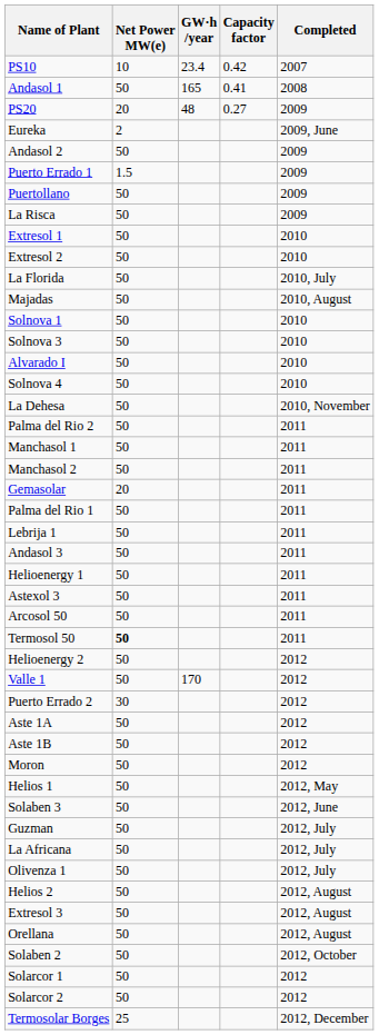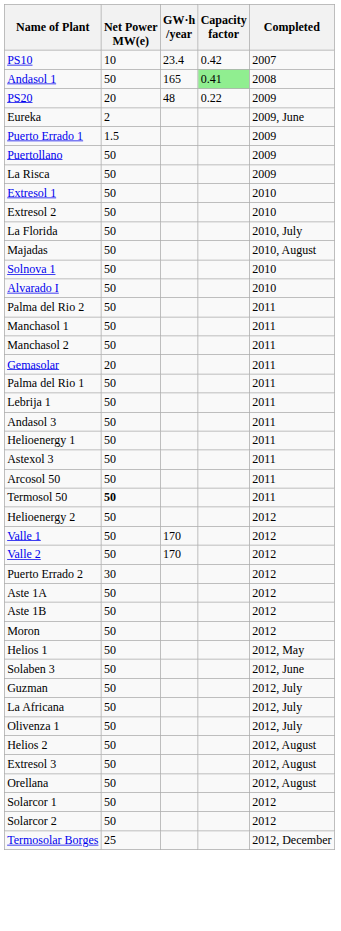 <table class="wikitable sortable collapsible autocollapse">
 <tr>
 <th>Name of Plant</th>
 <th><br>Net Power<br> MW(e)</th>
 <th>GW·h<br>/year</th>
 <th>Capacity<br>factor</th>
 <th>Completed</th>
 </tr>
 <tr>
 <td><a href='#'>PS10</a></td>
 <td>10</td>
 <td>23.4</td>
 <td>0.42</td>
 <td>2007</td>
 </tr>
 <tr>
 <td><a href='#'>Andasol 1</a></td>
 <td>50</td>
 <td>165</td>
-<td>0.41</td>
+<td style="background: lightgreen;">0.41</td>
 <td>2008</td>
 </tr>
 <tr>
 <td><a href='#'>PS20</a></td>
 <td>20</td>
 <td>48</td>
-<td>0.27</td>
+<td>0.22</td>
 <td>2009</td>
 </tr>
 <tr>
 <td>Eureka</td>
 <td>2</td>
 <td></td>
 <td></td>
 <td>2009, June</td>
-</tr>
-<tr>
-<td>Andasol 2</td>
-<td>50</td>
-<td></td>
-<td></td>
-<td>2009</td>
 </tr>
 <tr>
 <td><a href='#'>Puerto Errado 1</a></td>
 <td>1.5</td>
 <td></td>
 <td></td>
 <td>2009</td>
 </tr>
 <tr>
 <td><a href='#'>Puertollano</a></td>
 <td>50</td>
 <td></td>
 <td></td>
 <td>2009</td>
 </tr>
 <tr>
 <td>La Risca</td>
 <td>50</td>
 <td></td>
 <td></td>
 <td>2009</td>
 </tr>
 <tr>
 <td><a href='#'>Extresol 1</a></td>
 <td>50</td>
 <td></td>
 <td></td>
 <td>2010</td>
 </tr>
 <tr>
 <td>Extresol 2</td>
 <td>50</td>
 <td></td>
 <td></td>
 <td>2010</td>
 </tr>
 <tr>
 <td>La Florida</td>
 <td>50</td>
 <td></td>
 <td></td>
 <td>2010, July</td>
 </tr>
 <tr>
 <td>Majadas</td>
 <td>50</td>
 <td></td>
 <td></td>
 <td>2010, August</td>
 </tr>
 <tr>
 <td><a href='#'>Solnova 1</a></td>
 <td>50</td>
 <td></td>
 <td></td>
 <td>2010</td>
 </tr>
 <tr>
-<td>Solnova 3</td>
-<td>50</td>
-<td></td>
-<td></td>
-<td>2010</td>
-</tr>
-<tr>
 <td><a href='#'>Alvarado I</a></td>
 <td>50</td>
 <td></td>
 <td></td>
 <td>2010</td>
-</tr>
-<tr>
-<td>Solnova 4</td>
-<td>50</td>
-<td></td>
-<td></td>
-<td>2010</td>
-</tr>
-<tr>
-<td>La Dehesa</td>
-<td>50</td>
-<td></td>
-<td></td>
-<td>2010, November</td>
 </tr>
 <tr>
 <td>Palma del Rio 2</td>
 <td>50</td>
 <td></td>
 <td></td>
 <td>2011</td>
 </tr>
 <tr>
 <td>Manchasol 1</td>
 <td>50</td>
 <td></td>
 <td></td>
 <td>2011</td>
 </tr>
 <tr>
 <td>Manchasol 2</td>
 <td>50</td>
 <td></td>
 <td></td>
 <td>2011</td>
 </tr>
 <tr>
 <td><a href='#'>Gemasolar</a></td>
 <td>20</td>
 <td></td>
 <td></td>
 <td>2011</td>
 </tr>
 <tr>
 <td>Palma del Rio 1</td>
 <td>50</td>
 <td></td>
 <td></td>
 <td>2011</td>
 </tr>
 <tr>
 <td>Lebrija 1</td>
 <td>50</td>
 <td></td>
 <td></td>
 <td>2011</td>
 </tr>
 <tr>
 <td>Andasol 3</td>
 <td>50</td>
 <td></td>
 <td></td>
 <td>2011</td>
 </tr>
 <tr>
 <td>Helioenergy 1</td>
 <td>50</td>
 <td></td>
 <td></td>
 <td>2011</td>
 </tr>
 <tr>
 <td>Astexol 3</td>
 <td>50</td>
 <td></td>
 <td></td>
 <td>2011</td>
 </tr>
 <tr>
 <td>Arcosol 50</td>
 <td>50</td>
 <td></td>
 <td></td>
 <td>2011</td>
 </tr>
 <tr>
 <td>Termosol 50</td>
 <td><strong>50</strong></td>
 <td></td>
 <td></td>
 <td>2011</td>
 </tr>
 <tr>
 <td>Helioenergy 2</td>
 <td>50</td>
 <td></td>
 <td></td>
 <td>2012</td>
 </tr>
 <tr>
 <td><a href='#'>Valle 1</a></td>
 <td>50</td>
 <td>170</td>
 <td></td>
 <td>2012</td>
 </tr>
 <tr>
+<td><a href='#'>Valle 2</a></td>
+<td>50</td>
+<td>170</td>
+<td></td>
+<td>2012</td>
+</tr>
+<tr>
 <td>Puerto Errado 2</td>
 <td>30</td>
 <td></td>
 <td></td>
 <td>2012</td>
 </tr>
 <tr>
 <td>Aste 1A</td>
 <td>50</td>
 <td></td>
 <td></td>
 <td>2012</td>
 </tr>
 <tr>
 <td>Aste 1B</td>
 <td>50</td>
 <td></td>
 <td></td>
 <td>2012</td>
 </tr>
 <tr>
 <td>Moron</td>
 <td>50</td>
 <td></td>
 <td></td>
 <td>2012</td>
 </tr>
 <tr>
 <td>Helios 1</td>
 <td>50</td>
 <td></td>
 <td></td>
 <td>2012, May</td>
 </tr>
 <tr>
 <td>Solaben 3</td>
 <td>50</td>
 <td></td>
 <td></td>
 <td>2012, June</td>
 </tr>
 <tr>
 <td>Guzman</td>
 <td>50</td>
 <td></td>
 <td></td>
 <td>2012, July</td>
 </tr>
 <tr>
 <td>La Africana</td>
 <td>50</td>
 <td></td>
 <td></td>
 <td>2012, July</td>
 </tr>
 <tr>
 <td>Olivenza 1</td>
 <td>50</td>
 <td></td>
 <td></td>
 <td>2012, July</td>
 </tr>
 <tr>
 <td>Helios 2</td>
 <td>50</td>
 <td></td>
 <td></td>
 <td>2012, August</td>
 </tr>
 <tr>
 <td>Extresol 3</td>
 <td>50</td>
 <td></td>
 <td></td>
 <td>2012, August</td>
 </tr>
 <tr>
 <td>Orellana</td>
 <td>50</td>
 <td></td>
 <td></td>
 <td>2012, August</td>
 </tr>
 <tr>
-<td>Solaben 2</td>
-<td>50</td>
-<td></td>
-<td></td>
-<td>2012, October</td>
-</tr>
-<tr>
 <td>Solarcor 1</td>
 <td>50</td>
 <td></td>
 <td></td>
 <td>2012</td>
 </tr>
 <tr>
 <td>Solarcor 2</td>
 <td>50</td>
 <td></td>
 <td></td>
 <td>2012</td>
 </tr>
 <tr>
 <td><a href='#'>Termosolar Borges</a></td>
 <td>25</td>
 <td></td>
 <td></td>
 <td>2012, December</td>
 </tr>
 </table>
